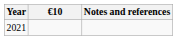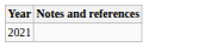 <table class="sortable wikitable">
 <tr>
 <th>Year</th>
-<th width=80px>€10</th>
 <th class="unsortable">Notes and references</th>
 </tr>
 <tr>
 <td align=center>2021</td>
 <td></td>
-<td></td>
 </tr>
 </table>
